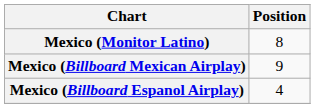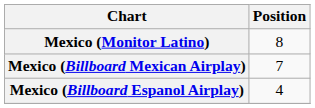 <table class="wikitable plainrowheaders" style="text-align:center;">
 <tr>
 <th>Chart</th>
 <th>Position</th>
 </tr>
 <tr>
 <th scope="row">Mexico (<a href='#'>Monitor Latino</a>)</th>
 <td>8</td>
 </tr>
 <tr>
 <th scope="row">Mexico (<a href='#'><em>Billboard</em> Mexican Airplay</a>)</th>
-<td align="center">9</td>
+<td align="center">7</td>
 </tr>
 <tr>
 <th scope="row">Mexico (<a href='#'><em>Billboard</em> Espanol Airplay</a>)</th>
 <td>4</td>
 </tr>
 <tr>
 </tr>
 </table>
